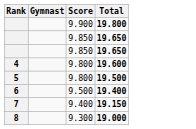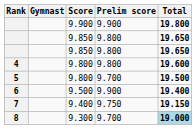 <table class="wikitable sortable">
 <tr>
 <th scope="col">Rank</th>
 <th scope="col">Gymnast</th>
 <th scope="col">Score</th>
+<th scope="col">Prelim score</th>
 <th scope="col">Total</th>
 </tr>
 <tr>
 <th scope="row"></th>
 <td></td>
+<td>9.900</td>
 <td>9.900</td>
 <td><strong>19.800</strong></td>
 </tr>
 <tr>
 <th scope="row"></th>
 <td></td>
 <td>9.850</td>
+<td>9.800</td>
 <td><strong>19.650</strong></td>
 </tr>
 <tr>
 <th scope="row"></th>
 <td></td>
 <td>9.850</td>
+<td>9.800</td>
 <td><strong>19.650</strong></td>
 </tr>
 <tr>
 <th scope="row">4</th>
 <td></td>
+<td>9.800</td>
 <td>9.800</td>
 <td><strong>19.600</strong></td>
 </tr>
 <tr>
 <th scope="row">5</th>
 <td></td>
 <td>9.800</td>
+<td>9.700</td>
 <td><strong>19.500</strong></td>
 </tr>
 <tr>
 <th scope="row">6</th>
 <td></td>
 <td>9.500</td>
+<td>9.900</td>
 <td><strong>19.400</strong></td>
 </tr>
 <tr>
 <th scope="row">7</th>
 <td></td>
 <td>9.400</td>
+<td>9.750</td>
 <td><strong>19.150</strong></td>
 </tr>
 <tr>
 <th scope="row">8</th>
 <td></td>
 <td>9.300</td>
-<td><strong>19.000</strong></td>
+<td>9.700</td>
+<td style="background: lightblue;"><strong>19.000</strong></td>
 </tr>
 </table>
